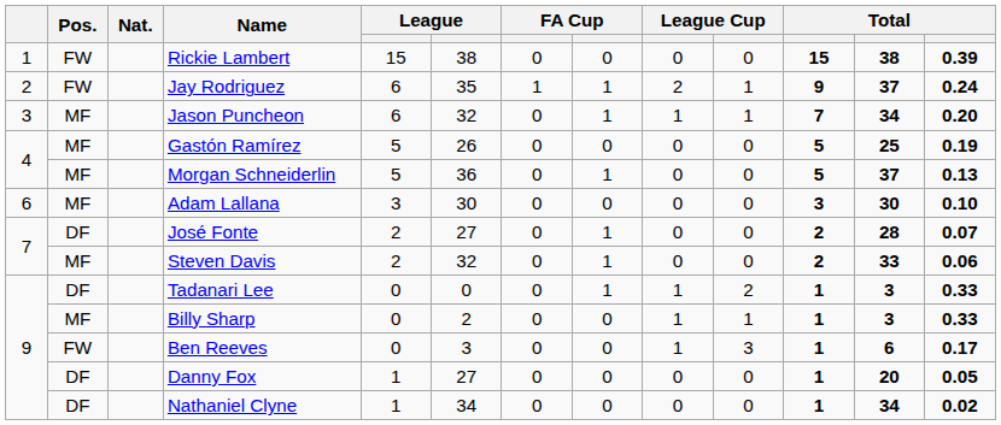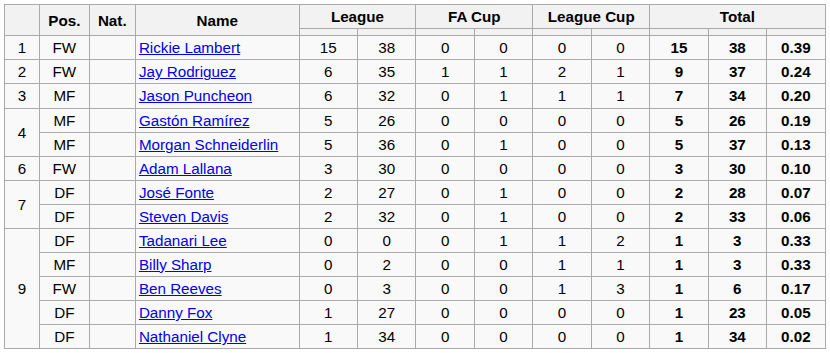 <table class="wikitable" style="width:65%; font-size:95%;">
 <tr>
 <th width="3%" rowspan="2"></th>
 <th width="3%" rowspan="2">Pos.</th>
 <th width="3%" rowspan="2">Nat.</th>
 <th width="14%" rowspan="2">Name</th>
 <th width="10%" colspan="2">League</th>
 <th width="10%" colspan="2">FA Cup</th>
 <th width="10%" colspan="2">League Cup</th>
 <th width="15%" colspan="3">Total</th>
 </tr>
 <tr>
 <th width="5%"></th>
 <th width="5%"></th>
 <th width="5%"></th>
 <th width="5%"></th>
 <th width="5%"></th>
 <th width="5%"></th>
 <th width="5%"></th>
 <th width="5%"></th>
 <th width="5%"></th>
 </tr>
 <tr>
 <td align="center">1</td>
 <td align="center">FW</td>
 <td align="center"></td>
 <td><a href='#'>Rickie Lambert</a></td>
 <td align="center">15</td>
 <td align="center">38</td>
 <td align="center">0</td>
 <td align="center">0</td>
 <td align="center">0</td>
 <td align="center">0</td>
 <td align="center"><strong>15</strong></td>
 <td align="center"><strong>38</strong></td>
 <td align="center"><strong>0.39</strong></td>
 </tr>
 <tr>
 <td align="center">2</td>
 <td align="center">FW</td>
 <td align="center"></td>
 <td><a href='#'>Jay Rodriguez</a></td>
 <td align="center">6</td>
 <td align="center">35</td>
 <td align="center">1</td>
 <td align="center">1</td>
 <td align="center">2</td>
 <td align="center">1</td>
 <td align="center"><strong>9</strong></td>
 <td align="center"><strong>37</strong></td>
 <td align="center"><strong>0.24</strong></td>
 </tr>
 <tr>
 <td align="center">3</td>
 <td align="center">MF</td>
 <td align="center"></td>
 <td><a href='#'>Jason Puncheon</a></td>
 <td align="center">6</td>
 <td align="center">32</td>
 <td align="center">0</td>
 <td align="center">1</td>
 <td align="center">1</td>
 <td align="center">1</td>
 <td align="center"><strong>7</strong></td>
 <td align="center"><strong>34</strong></td>
 <td align="center"><strong>0.20</strong></td>
 </tr>
 <tr>
 <td align="center" rowspan="2">4</td>
 <td align="center">MF</td>
 <td align="center"></td>
 <td><a href='#'>Gastón Ramírez</a></td>
 <td align="center">5</td>
 <td align="center">26</td>
 <td align="center">0</td>
 <td align="center">0</td>
 <td align="center">0</td>
 <td align="center">0</td>
 <td align="center"><strong>5</strong></td>
-<td align="center"><strong>25</strong></td>
+<td align="center"><strong>26</strong></td>
 <td align="center"><strong>0.19</strong></td>
 </tr>
 <tr>
 <td align="center">MF</td>
 <td align="center"></td>
 <td><a href='#'>Morgan Schneiderlin</a></td>
 <td align="center">5</td>
 <td align="center">36</td>
 <td align="center">0</td>
 <td align="center">1</td>
 <td align="center">0</td>
 <td align="center">0</td>
 <td align="center"><strong>5</strong></td>
 <td align="center"><strong>37</strong></td>
 <td align="center"><strong>0.13</strong></td>
 </tr>
 <tr>
 <td align="center">6</td>
-<td align="center">MF</td>
+<td align="center">FW</td>
 <td align="center"></td>
 <td><a href='#'>Adam Lallana</a></td>
 <td align="center">3</td>
 <td align="center">30</td>
 <td align="center">0</td>
 <td align="center">0</td>
 <td align="center">0</td>
 <td align="center">0</td>
 <td align="center"><strong>3</strong></td>
 <td align="center"><strong>30</strong></td>
 <td align="center"><strong>0.10</strong></td>
 </tr>
 <tr>
 <td align="center" rowspan="2">7</td>
 <td align="center">DF</td>
 <td align="center"></td>
 <td><a href='#'>José Fonte</a></td>
 <td align="center">2</td>
 <td align="center">27</td>
 <td align="center">0</td>
 <td align="center">1</td>
 <td align="center">0</td>
 <td align="center">0</td>
 <td align="center"><strong>2</strong></td>
 <td align="center"><strong>28</strong></td>
 <td align="center"><strong>0.07</strong></td>
 </tr>
 <tr>
-<td align="center">MF</td>
+<td align="center">DF</td>
 <td align="center"></td>
 <td><a href='#'>Steven Davis</a></td>
 <td align="center">2</td>
 <td align="center">32</td>
 <td align="center">0</td>
 <td align="center">1</td>
 <td align="center">0</td>
 <td align="center">0</td>
 <td align="center"><strong>2</strong></td>
 <td align="center"><strong>33</strong></td>
 <td align="center"><strong>0.06</strong></td>
 </tr>
 <tr>
 <td align="center" rowspan="5">9</td>
 <td align="center">DF</td>
 <td align="center"></td>
 <td><a href='#'>Tadanari Lee</a></td>
 <td align="center">0</td>
 <td align="center">0</td>
 <td align="center">0</td>
 <td align="center">1</td>
 <td align="center">1</td>
 <td align="center">2</td>
 <td align="center"><strong>1</strong></td>
 <td align="center"><strong>3</strong></td>
 <td align="center"><strong>0.33</strong></td>
 </tr>
 <tr>
 <td align="center">MF</td>
 <td align="center"></td>
 <td><a href='#'>Billy Sharp</a></td>
 <td align="center">0</td>
 <td align="center">2</td>
 <td align="center">0</td>
 <td align="center">0</td>
 <td align="center">1</td>
 <td align="center">1</td>
 <td align="center"><strong>1</strong></td>
 <td align="center"><strong>3</strong></td>
 <td align="center"><strong>0.33</strong></td>
 </tr>
 <tr>
 <td align="center">FW</td>
 <td align="center"></td>
 <td><a href='#'>Ben Reeves</a></td>
 <td align="center">0</td>
 <td align="center">3</td>
 <td align="center">0</td>
 <td align="center">0</td>
 <td align="center">1</td>
 <td align="center">3</td>
 <td align="center"><strong>1</strong></td>
 <td align="center"><strong>6</strong></td>
 <td align="center"><strong>0.17</strong></td>
 </tr>
 <tr>
 <td align="center">DF</td>
 <td align="center"></td>
 <td><a href='#'>Danny Fox</a></td>
 <td align="center">1</td>
 <td align="center">27</td>
 <td align="center">0</td>
 <td align="center">0</td>
 <td align="center">0</td>
 <td align="center">0</td>
 <td align="center"><strong>1</strong></td>
-<td align="center"><strong>20</strong></td>
+<td align="center"><strong>23</strong></td>
 <td align="center"><strong>0.05</strong></td>
 </tr>
 <tr>
 <td align="center">DF</td>
 <td align="center"></td>
 <td><a href='#'>Nathaniel Clyne</a></td>
 <td align="center">1</td>
 <td align="center">34</td>
 <td align="center">0</td>
 <td align="center">0</td>
 <td align="center">0</td>
 <td align="center">0</td>
 <td align="center"><strong>1</strong></td>
 <td align="center"><strong>34</strong></td>
 <td align="center"><strong>0.02</strong></td>
 </tr>
 </table>
